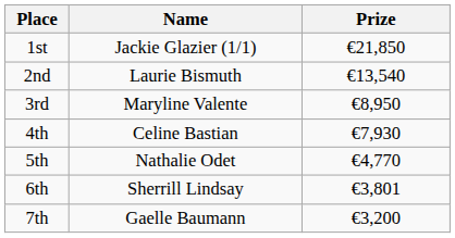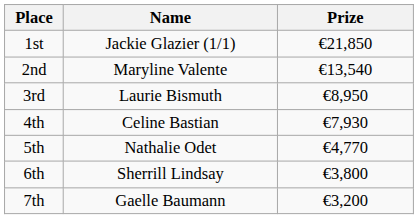 <table class="wikitable">
 <tr>
 <th width="50">Place</th>
 <th width="200">Name</th>
 <th width="125">Prize</th>
 </tr>
 <tr>
 <td align="center">1st</td>
 <td align="center">Jackie Glazier (1/1)</td>
 <td align="center">€21,850</td>
 </tr>
 <tr>
 <td align="center">2nd</td>
-<td align="center">Laurie Bismuth</td>
+<td align="center">Maryline Valente</td>
 <td align="center">€13,540</td>
 </tr>
 <tr>
 <td align="center">3rd</td>
-<td align="center">Maryline Valente</td>
+<td align="center">Laurie Bismuth</td>
 <td align="center">€8,950</td>
 </tr>
 <tr>
 <td align="center">4th</td>
 <td align="center">Celine Bastian</td>
 <td align="center">€7,930</td>
 </tr>
 <tr>
 <td align="center">5th</td>
 <td align="center">Nathalie Odet</td>
 <td align="center">€4,770</td>
 </tr>
 <tr>
 <td align="center">6th</td>
 <td align="center">Sherrill Lindsay</td>
-<td align="center">€3,801</td>
+<td align="center">€3,800</td>
 </tr>
 <tr>
 <td align="center">7th</td>
 <td align="center">Gaelle Baumann</td>
 <td align="center">€3,200</td>
 </tr>
 </table>
